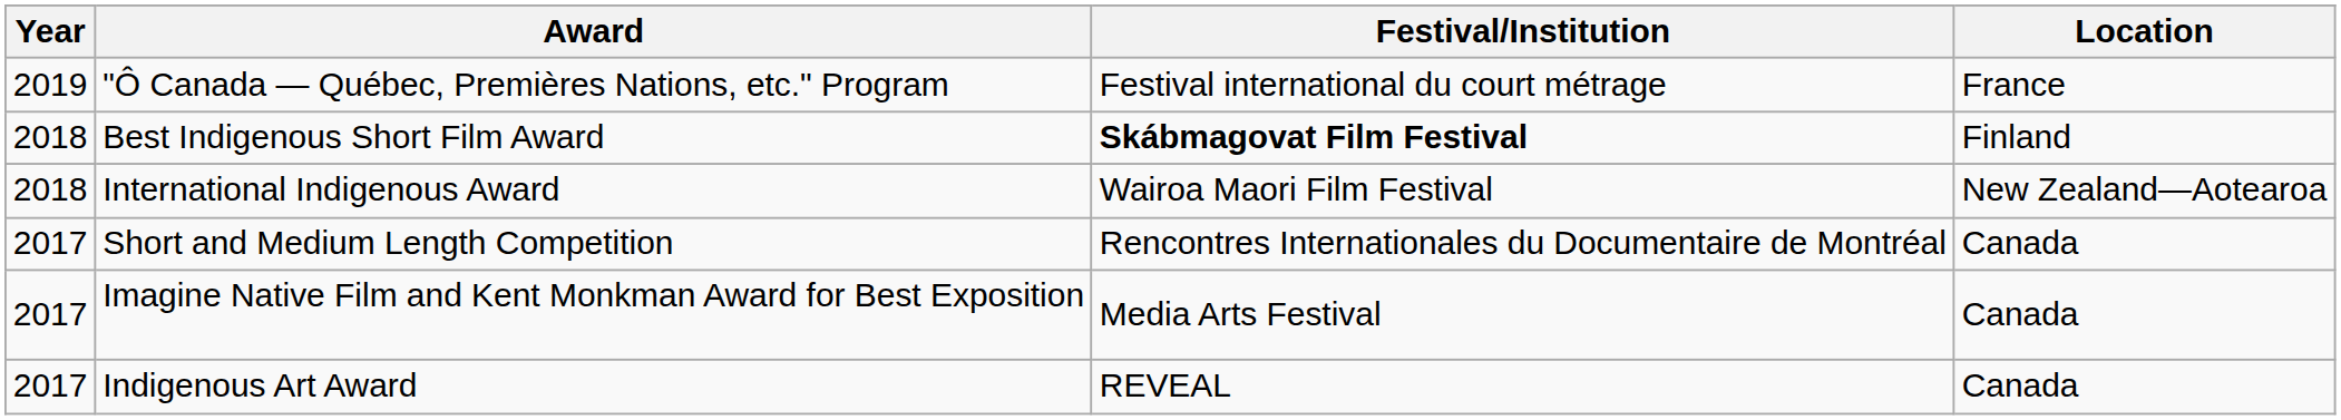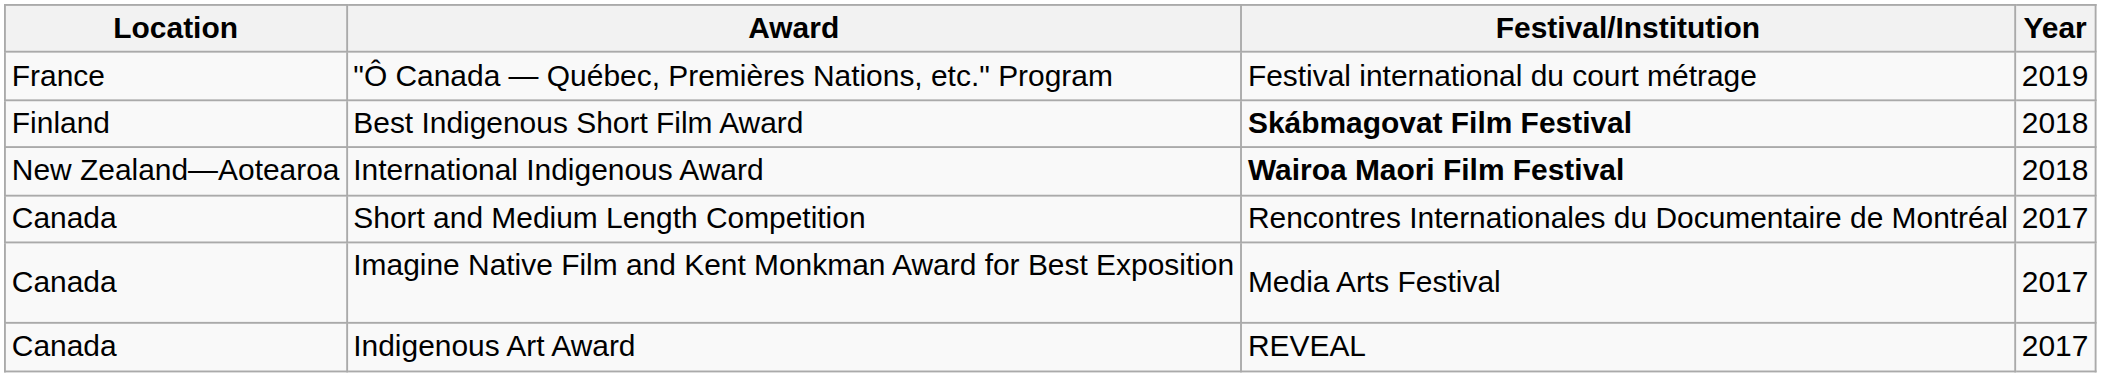 <table class="wikitable">
 <tr>
-<th>Year</th>
+<th>Location</th>
 <th>Award</th>
 <th>Festival/Institution</th>
-<th>Location</th>
+<th>Year</th>
 </tr>
 <tr>
-<td>2019</td>
+<td>France</td>
 <td>"Ô Canada — Québec, Premières Nations, etc." Program</td>
 <td>Festival international du court métrage</td>
-<td>France</td>
+<td>2019</td>
 </tr>
 <tr>
-<td>2018</td>
+<td>Finland</td>
 <td>Best Indigenous Short Film Award</td>
 <td><strong>Skábmagovat Film Festival</strong></td>
-<td>Finland</td>
+<td>2018</td>
 </tr>
 <tr>
+<td>New Zealand—Aotearoa</td>
+<td>International Indigenous Award</td>
+<td><strong>Wairoa Maori Film Festival</strong></td>
 <td>2018</td>
-<td>International Indigenous Award</td>
-<td>Wairoa Maori Film Festival</td>
-<td>New Zealand—Aotearoa</td>
 </tr>
 <tr>
-<td>2017</td>
+<td>Canada</td>
 <td>Short and Medium Length Competition</td>
 <td>Rencontres Internationales du Documentaire de Montréal</td>
-<td>Canada</td>
+<td>2017</td>
 </tr>
 <tr>
-<td>2017</td>
+<td>Canada</td>
 <td>Imagine Native Film and Kent Monkman Award for Best Exposition<br><br></td>
 <td>Media Arts Festival</td>
-<td>Canada</td>
+<td>2017</td>
 </tr>
 <tr>
-<td>2017</td>
+<td>Canada</td>
 <td>Indigenous Art Award</td>
 <td>REVEAL</td>
-<td>Canada</td>
+<td>2017</td>
 </tr>
 </table>
